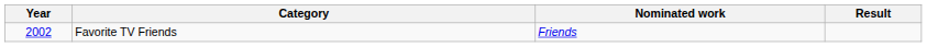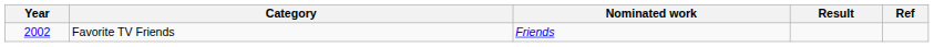 <table class="wikitable" width="100%">
 <tr>
 <th width="7%">Year</th>
 <th width="48%">Category</th>
 <th width="30%">Nominated work</th>
 <th width="10%">Result</th>
+<th width="5%">Ref</th>
 </tr>
 <tr>
 <td align="center"><a href='#'>2002</a></td>
 <td>Favorite TV Friends</td>
 <td><em><a href='#'>Friends</a></em></td>
 <td></td>
+<td align="center"></td>
 </tr>
 </table>
